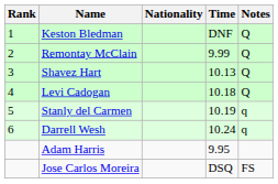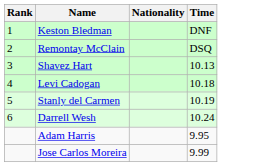 <table class="wikitable sortable">
 <tr>
 <th>Rank</th>
 <th>Name</th>
 <th>Nationality</th>
 <th>Time</th>
-<th>Notes</th>
 </tr>
 <tr bgcolor=ccffcc>
 <td>1</td>
 <td><a href='#'>Keston Bledman</a></td>
 <td></td>
 <td>DNF</td>
-<td>Q</td>
 </tr>
 <tr bgcolor=ccffcc>
 <td>2</td>
 <td><a href='#'>Remontay McClain</a></td>
 <td></td>
-<td>9.99</td>
-<td>Q</td>
+<td>DSQ</td>
 </tr>
 <tr bgcolor=ccffcc>
 <td>3</td>
 <td><a href='#'>Shavez Hart</a></td>
 <td></td>
 <td>10.13</td>
-<td>Q</td>
 </tr>
 <tr bgcolor=ccffcc>
 <td>4</td>
 <td><a href='#'>Levi Cadogan</a></td>
 <td></td>
 <td>10.18</td>
-<td>Q</td>
 </tr>
 <tr bgcolor=ddffdd>
 <td>5</td>
 <td><a href='#'>Stanly del Carmen</a></td>
 <td></td>
 <td>10.19</td>
-<td>q</td>
 </tr>
 <tr bgcolor=ddffdd>
 <td>6</td>
 <td><a href='#'>Darrell Wesh</a></td>
 <td></td>
 <td>10.24</td>
-<td>q</td>
 </tr>
 <tr>
 <td></td>
 <td><a href='#'>Adam Harris</a></td>
 <td></td>
 <td>9.95</td>
-<td></td>
 </tr>
 <tr>
 <td></td>
 <td><a href='#'>Jose Carlos Moreira</a></td>
 <td></td>
-<td>DSQ</td>
-<td>FS</td>
+<td>9.99</td>
 </tr>
 </table>
